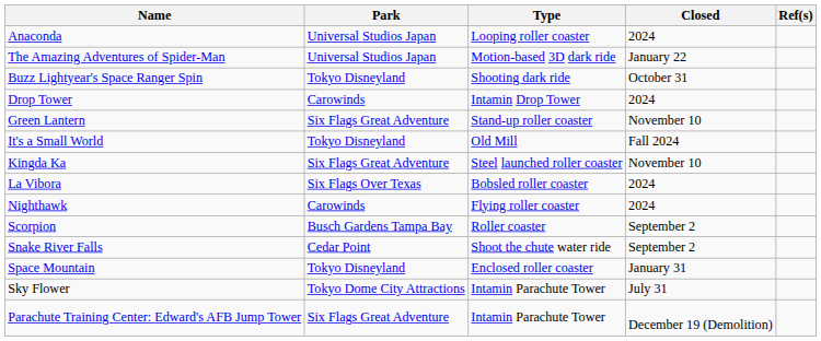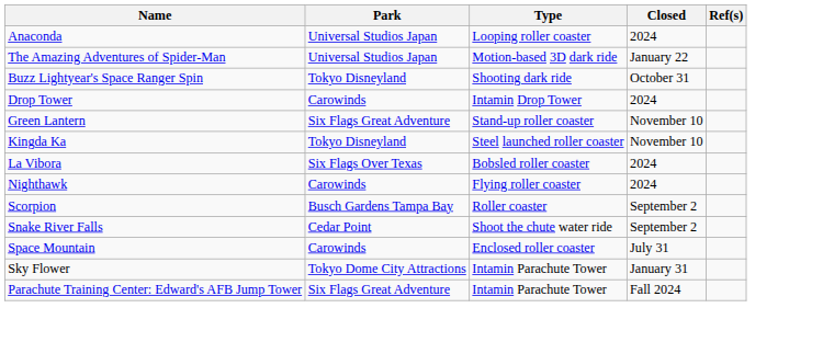 <table class="wikitable">
 <tr>
 <th>Name</th>
 <th>Park</th>
 <th>Type</th>
 <th>Closed</th>
 <th class="unsortable">Ref(s)</th>
 </tr>
 <tr>
 <td><a href='#'>Anaconda</a></td>
 <td><a href='#'>Universal Studios Japan</a></td>
 <td><a href='#'>Looping roller coaster</a></td>
 <td>2024</td>
 <td></td>
 </tr>
 <tr>
 <td><a href='#'>The Amazing Adventures of Spider-Man</a></td>
 <td><a href='#'>Universal Studios Japan</a></td>
 <td><a href='#'>Motion-based</a> <a href='#'>3D</a> <a href='#'>dark ride</a></td>
 <td>January 22</td>
 <td></td>
 </tr>
 <tr>
 <td><a href='#'>Buzz Lightyear's Space Ranger Spin</a></td>
 <td><a href='#'>Tokyo Disneyland</a></td>
 <td><a href='#'>Shooting dark ride</a></td>
 <td>October 31</td>
 <td></td>
 </tr>
 <tr>
 <td><a href='#'>Drop Tower</a></td>
 <td><a href='#'>Carowinds</a></td>
 <td><a href='#'>Intamin</a> <a href='#'>Drop Tower</a></td>
 <td>2024</td>
 <td></td>
 </tr>
 <tr>
 <td><a href='#'>Green Lantern</a></td>
 <td><a href='#'>Six Flags Great Adventure</a></td>
 <td><a href='#'>Stand-up roller coaster</a></td>
 <td>November 10</td>
 <td></td>
 </tr>
 <tr>
-<td><a href='#'>It's a Small World</a></td>
+<td><a href='#'>Kingda Ka</a></td>
 <td><a href='#'>Tokyo Disneyland</a></td>
-<td><a href='#'>Old Mill</a></td>
-<td>Fall 2024</td>
-<td></td>
-</tr>
-<tr>
-<td><a href='#'>Kingda Ka</a></td>
-<td><a href='#'>Six Flags Great Adventure</a></td>
 <td><a href='#'>Steel</a> <a href='#'>launched roller coaster</a></td>
 <td>November 10</td>
 <td></td>
 </tr>
 <tr>
 <td><a href='#'>La Vibora</a></td>
 <td><a href='#'>Six Flags Over Texas</a></td>
 <td><a href='#'>Bobsled roller coaster</a></td>
 <td>2024</td>
 <td></td>
 </tr>
 <tr>
 <td><a href='#'>Nighthawk</a></td>
 <td><a href='#'>Carowinds</a></td>
 <td><a href='#'>Flying roller coaster</a></td>
 <td>2024</td>
 <td></td>
 </tr>
 <tr>
 <td><a href='#'>Scorpion</a></td>
 <td><a href='#'>Busch Gardens Tampa Bay</a></td>
 <td><a href='#'>Roller coaster</a></td>
 <td>September 2</td>
 <td></td>
 </tr>
 <tr>
 <td><a href='#'>Snake River Falls</a></td>
 <td><a href='#'>Cedar Point</a></td>
 <td><a href='#'>Shoot the chute</a> water ride</td>
 <td>September 2</td>
 <td></td>
 </tr>
 <tr>
 <td><a href='#'>Space Mountain</a></td>
-<td><a href='#'>Tokyo Disneyland</a></td>
+<td><a href='#'>Carowinds</a></td>
 <td><a href='#'>Enclosed roller coaster</a></td>
-<td>January 31</td>
+<td>July 31</td>
 <td></td>
 </tr>
 <tr>
 <td>Sky Flower</td>
 <td><a href='#'>Tokyo Dome City Attractions</a></td>
 <td><a href='#'>Intamin</a> Parachute Tower</td>
-<td>July 31</td>
+<td>January 31</td>
 <td></td>
 </tr>
 <tr>
 <td><a href='#'>Parachute Training Center: Edward's AFB Jump Tower</a></td>
 <td><a href='#'>Six Flags Great Adventure</a></td>
 <td><a href='#'>Intamin</a> Parachute Tower</td>
-<td><br>December 19 (Demolition)</td>
+<td>Fall 2024</td>
 <td></td>
 </tr>
 </table>
